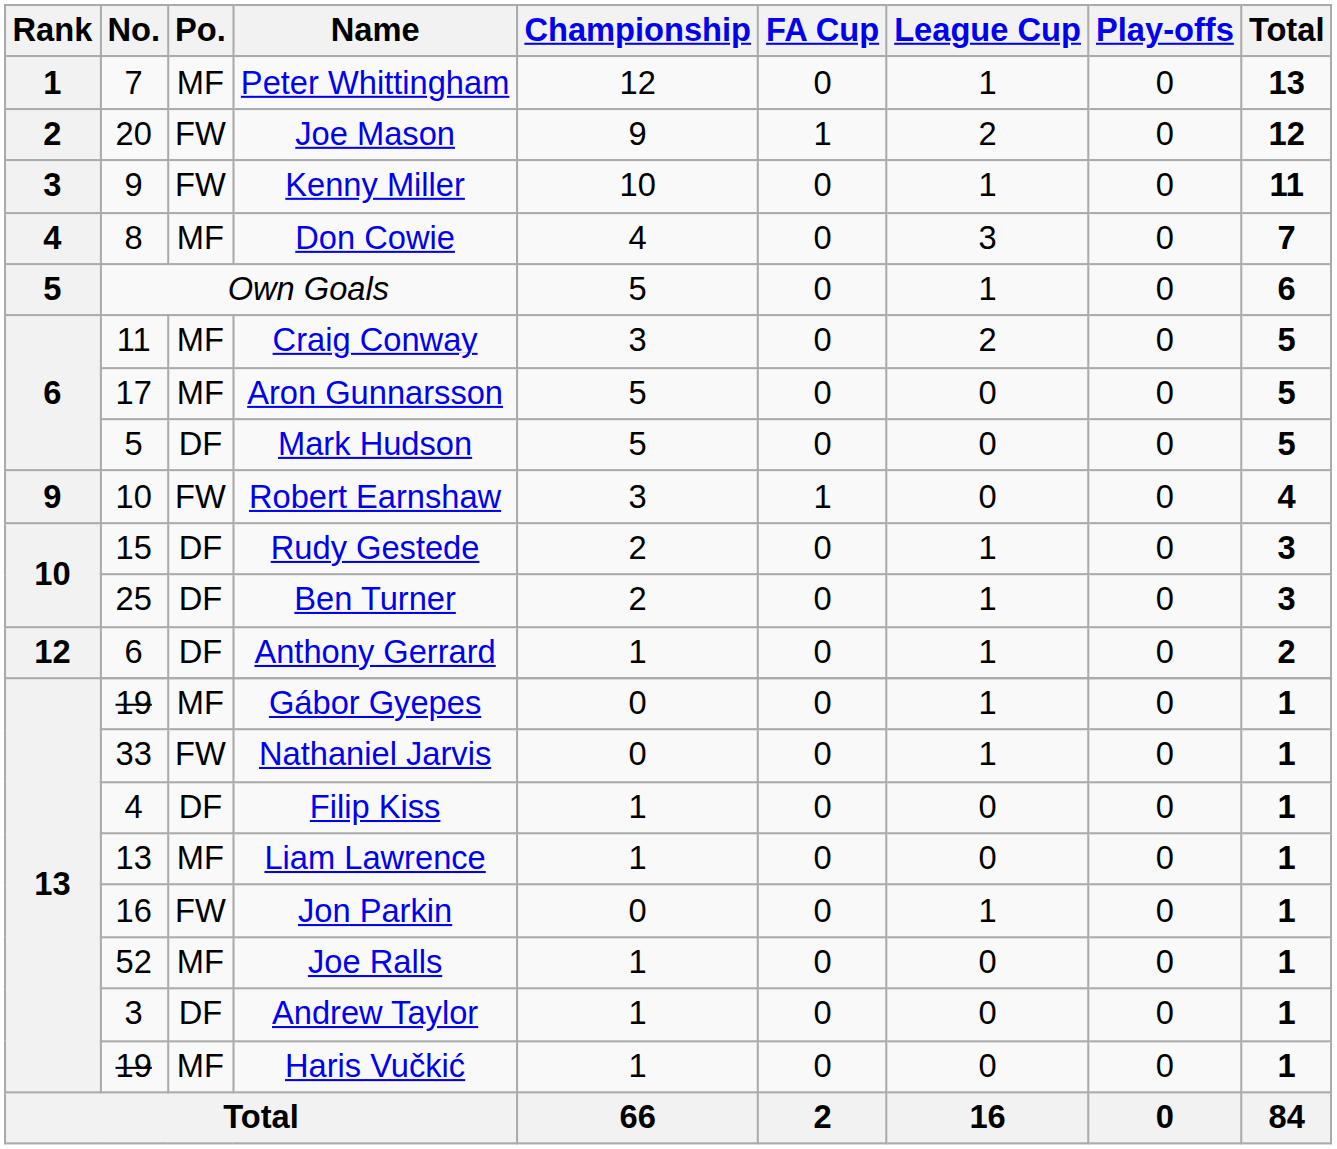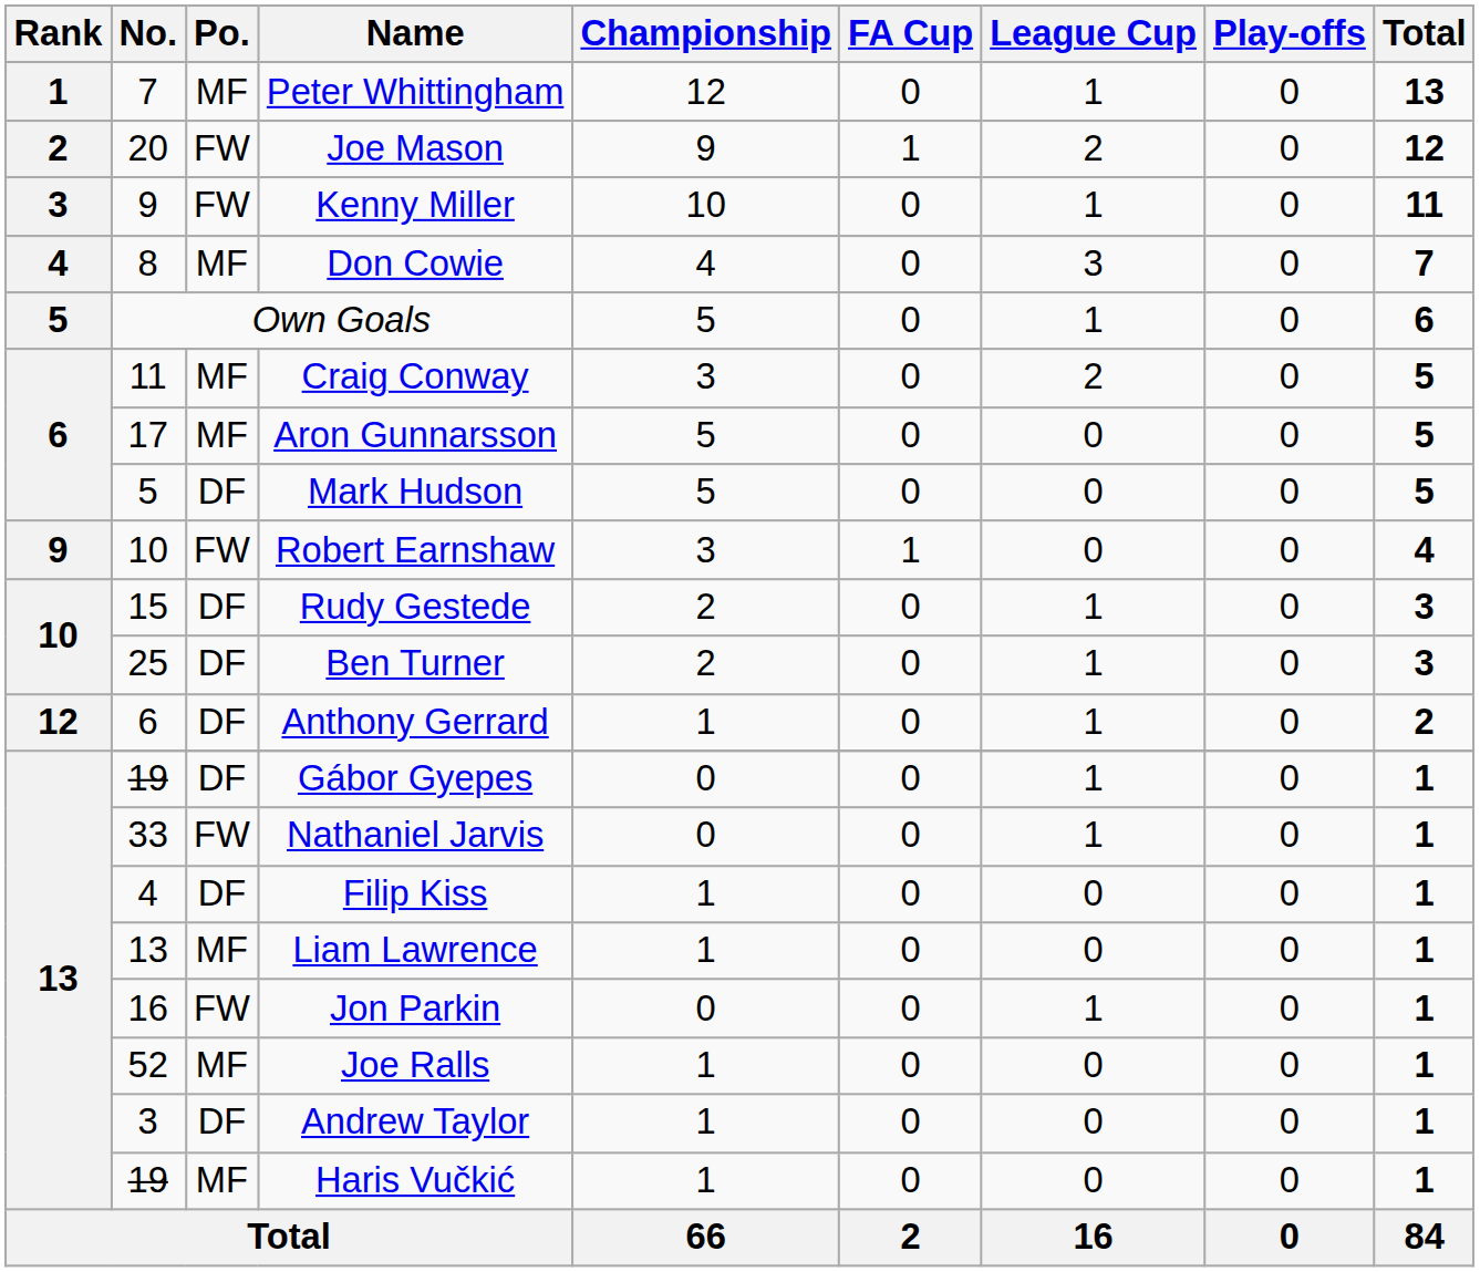 <table class="wikitable" style="text-align: center">
 <tr>
 <th>Rank</th>
 <th>No.</th>
 <th>Po.</th>
 <th>Name</th>
 <th><a href='#'>Championship</a></th>
 <th><a href='#'>FA Cup</a></th>
 <th><a href='#'>League Cup</a></th>
 <th><a href='#'>Play-offs</a></th>
 <th>Total</th>
 </tr>
 <tr>
 <th>1</th>
 <td>7</td>
 <td>MF</td>
 <td><a href='#'>Peter Whittingham</a></td>
 <td>12</td>
 <td>0</td>
 <td>1</td>
 <td>0</td>
 <td><strong>13</strong></td>
 </tr>
 <tr>
 <th rowspan="1">2</th>
 <td>20</td>
 <td>FW</td>
 <td><a href='#'>Joe Mason</a></td>
 <td>9</td>
 <td>1</td>
 <td>2</td>
 <td>0</td>
 <td><strong>12</strong></td>
 </tr>
 <tr>
 <th rowspan="1">3</th>
 <td>9</td>
 <td>FW</td>
 <td><a href='#'>Kenny Miller</a></td>
 <td>10</td>
 <td>0</td>
 <td>1</td>
 <td>0</td>
 <td><strong>11</strong></td>
 </tr>
 <tr>
 <th rowspan="1">4</th>
 <td>8</td>
 <td>MF</td>
 <td><a href='#'>Don Cowie</a></td>
 <td>4</td>
 <td>0</td>
 <td>3</td>
 <td>0</td>
 <td><strong>7</strong></td>
 </tr>
 <tr>
 <th>5</th>
 <td colspan="3"><em>Own Goals</em></td>
 <td>5</td>
 <td>0</td>
 <td>1</td>
 <td>0</td>
 <td><strong>6</strong></td>
 </tr>
 <tr>
 <th rowspan="3">6</th>
 <td>11</td>
 <td>MF</td>
 <td><a href='#'>Craig Conway</a></td>
 <td>3</td>
 <td>0</td>
 <td>2</td>
 <td>0</td>
 <td><strong>5</strong></td>
 </tr>
 <tr>
 <td>17</td>
 <td>MF</td>
 <td><a href='#'>Aron Gunnarsson</a></td>
 <td>5</td>
 <td>0</td>
 <td>0</td>
 <td>0</td>
 <td><strong>5</strong></td>
 </tr>
 <tr>
 <td>5</td>
 <td>DF</td>
 <td><a href='#'>Mark Hudson</a></td>
 <td>5</td>
 <td>0</td>
 <td>0</td>
 <td>0</td>
 <td><strong>5</strong></td>
 </tr>
 <tr>
 <th rowspan="1">9</th>
 <td>10</td>
 <td>FW</td>
 <td><a href='#'>Robert Earnshaw</a></td>
 <td>3</td>
 <td>1</td>
 <td>0</td>
 <td>0</td>
 <td><strong>4</strong></td>
 </tr>
 <tr>
 <th rowspan="2">10</th>
 <td>15</td>
 <td>DF</td>
 <td><a href='#'>Rudy Gestede</a></td>
 <td>2</td>
 <td>0</td>
 <td>1</td>
 <td>0</td>
 <td><strong>3</strong></td>
 </tr>
 <tr>
 <td>25</td>
 <td>DF</td>
 <td><a href='#'>Ben Turner</a></td>
 <td>2</td>
 <td>0</td>
 <td>1</td>
 <td>0</td>
 <td><strong>3</strong></td>
 </tr>
 <tr>
 <th rowspan="1">12</th>
 <td>6</td>
 <td>DF</td>
 <td><a href='#'>Anthony Gerrard</a></td>
 <td>1</td>
 <td>0</td>
 <td>1</td>
 <td>0</td>
 <td><strong>2</strong></td>
 </tr>
 <tr>
 <th rowspan="9">13</th>
 </tr>
 <tr>
 <td><s>19</s></td>
-<td>MF</td>
+<td>DF</td>
 <td><a href='#'>Gábor Gyepes</a></td>
 <td>0</td>
 <td>0</td>
 <td>1</td>
 <td>0</td>
 <td><strong>1</strong></td>
 </tr>
 <tr>
 <td>33</td>
 <td>FW</td>
 <td><a href='#'>Nathaniel Jarvis</a></td>
 <td>0</td>
 <td>0</td>
 <td>1</td>
 <td>0</td>
 <td><strong>1</strong></td>
 </tr>
 <tr>
 <td>4</td>
 <td>DF</td>
 <td><a href='#'>Filip Kiss</a></td>
 <td>1</td>
 <td>0</td>
 <td>0</td>
 <td>0</td>
 <td><strong>1</strong></td>
 </tr>
 <tr>
 <td>13</td>
 <td>MF</td>
 <td><a href='#'>Liam Lawrence</a></td>
 <td>1</td>
 <td>0</td>
 <td>0</td>
 <td>0</td>
 <td><strong>1</strong></td>
 </tr>
 <tr>
 <td>16</td>
 <td>FW</td>
 <td><a href='#'>Jon Parkin</a></td>
 <td>0</td>
 <td>0</td>
 <td>1</td>
 <td>0</td>
 <td><strong>1</strong></td>
 </tr>
 <tr>
 <td>52</td>
 <td>MF</td>
 <td><a href='#'>Joe Ralls</a></td>
 <td>1</td>
 <td>0</td>
 <td>0</td>
 <td>0</td>
 <td><strong>1</strong></td>
 </tr>
 <tr>
 <td>3</td>
 <td>DF</td>
 <td><a href='#'>Andrew Taylor</a></td>
 <td>1</td>
 <td>0</td>
 <td>0</td>
 <td>0</td>
 <td><strong>1</strong></td>
 </tr>
 <tr>
 <td><s>19</s></td>
 <td>MF</td>
 <td><a href='#'>Haris Vučkić</a></td>
 <td>1</td>
 <td>0</td>
 <td>0</td>
 <td>0</td>
 <td><strong>1</strong></td>
 </tr>
 <tr>
 <th colspan="4">Total</th>
 <th>66</th>
 <th>2</th>
 <th>16</th>
 <th>0</th>
 <th>84</th>
 </tr>
 </table>
